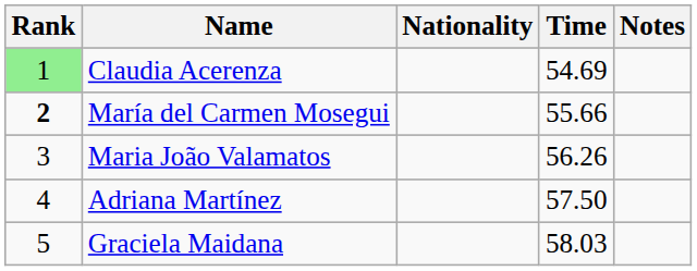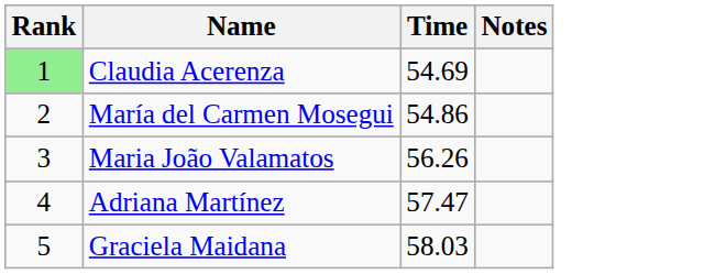 <table class="wikitable sortable" style="text-align:center">
 <tr>
 <th>Rank</th>
 <th>Name</th>
-<th>Nationality</th>
 <th>Time</th>
 <th>Notes</th>
 </tr>
 <tr>
 <td align=center style="background: lightgreen;">1</td>
 <td align=left><a href='#'>Claudia Acerenza</a></td>
-<td align=left></td>
 <td>54.69</td>
 <td></td>
 </tr>
 <tr>
-<td align=center><strong>2</strong></td>
+<td align=center>2</td>
 <td align=left><a href='#'>María del Carmen Mosegui</a></td>
-<td align=left></td>
-<td>55.66</td>
+<td>54.86</td>
 <td></td>
 </tr>
 <tr>
 <td align=center>3</td>
 <td align=left><a href='#'>Maria João Valamatos</a></td>
-<td align=left></td>
 <td>56.26</td>
 <td></td>
 </tr>
 <tr>
 <td align=center>4</td>
 <td align=left><a href='#'>Adriana Martínez</a></td>
-<td align=left></td>
-<td>57.50</td>
+<td>57.47</td>
 <td></td>
 </tr>
 <tr>
 <td align=center>5</td>
 <td align=left><a href='#'>Graciela Maidana</a></td>
-<td align=left></td>
 <td>58.03</td>
 <td></td>
 </tr>
 </table>
